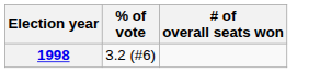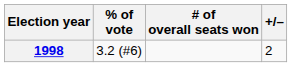 <table class=wikitable>
 <tr>
 <th>Election year</th>
 <th>% of<br>vote</th>
 <th># of<br>overall seats won</th>
+<th>+/–</th>
 </tr>
 <tr>
 <th><a href='#'>1998</a></th>
 <td>3.2 (#6)</td>
 <td></td>
+<td>2</td>
 </tr>
 </table>
